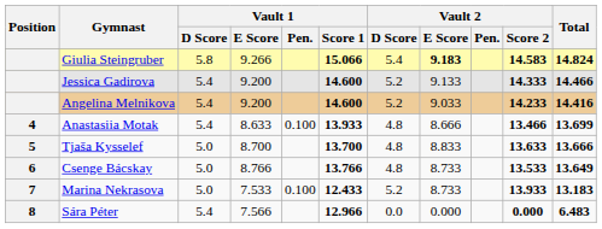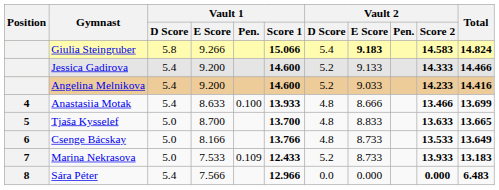 <table style="text-align:center;" class="wikitable sortable">
 <tr>
 <th rowspan="2">Position</th>
 <th rowspan="2">Gymnast</th>
 <th colspan="4">Vault 1</th>
 <th colspan="4">Vault 2</th>
 <th rowspan="2">Total</th>
 </tr>
 <tr>
 <th>D Score</th>
 <th>E Score</th>
 <th>Pen.</th>
 <th>Score 1</th>
 <th>D Score</th>
 <th>E Score</th>
 <th>Pen.</th>
 <th>Score 2</th>
 </tr>
 <tr style="background:#fffcaf;">
 <th scope=row style="text-align:center"></th>
 <td style="text-align:left;"> <a href='#'>Giulia Steingruber</a></td>
 <td>5.8</td>
 <td>9.266</td>
 <td></td>
 <td><strong>15.066</strong></td>
 <td>5.4</td>
 <td><strong>9.183</strong></td>
 <td></td>
 <td><strong>14.583</strong></td>
 <td><strong>14.824</strong></td>
 </tr>
 <tr style="background:#e5e5e5;">
 <th scope=row style="text-align:center"></th>
 <td style="text-align:left;"> <a href='#'>Jessica Gadirova</a></td>
 <td>5.4</td>
 <td>9.200</td>
 <td></td>
 <td><strong>14.600</strong></td>
 <td>5.2</td>
 <td>9.133</td>
 <td></td>
 <td><strong>14.333</strong></td>
 <td><strong>14.466</strong></td>
 </tr>
 <tr style="background:#ec9;">
 <th scope=row style="text-align:center"></th>
 <td style="text-align:left;"> <a href='#'>Angelina Melnikova</a></td>
 <td>5.4</td>
 <td>9.200</td>
 <td></td>
 <td><strong>14.600</strong></td>
 <td>5.2</td>
 <td>9.033</td>
 <td></td>
 <td><strong>14.233</strong></td>
 <td><strong>14.416</strong></td>
 </tr>
 <tr>
 <th scope=row style="text-align:center">4</th>
 <td style="text-align:left;"> <a href='#'>Anastasiia Motak</a></td>
 <td>5.4</td>
 <td>8.633</td>
 <td>0.100</td>
 <td><strong>13.933</strong></td>
 <td>4.8</td>
 <td>8.666</td>
 <td></td>
 <td><strong>13.466</strong></td>
 <td><strong>13.699</strong></td>
 </tr>
 <tr>
 <th scope=row style="text-align:center">5</th>
 <td style="text-align:left;"> <a href='#'>Tjaša Kysselef</a></td>
 <td>5.0</td>
 <td>8.700</td>
 <td></td>
 <td><strong>13.700</strong></td>
 <td>4.8</td>
 <td>8.833</td>
 <td></td>
 <td><strong>13.633</strong></td>
-<td><strong>13.666</strong></td>
+<td><strong>13.665</strong></td>
 </tr>
 <tr>
 <th scope=row style="text-align:center">6</th>
 <td style="text-align:left;"> <a href='#'>Csenge Bácskay</a></td>
 <td>5.0</td>
-<td>8.766</td>
+<td>8.166</td>
 <td></td>
 <td><strong>13.766</strong></td>
 <td>4.8</td>
 <td>8.733</td>
 <td></td>
 <td><strong>13.533</strong></td>
 <td><strong>13.649</strong></td>
 </tr>
 <tr>
 <th scope=row style="text-align:center">7</th>
 <td style="text-align:left;"> <a href='#'>Marina Nekrasova</a></td>
 <td>5.0</td>
 <td>7.533</td>
-<td>0.100</td>
+<td>0.109</td>
 <td><strong>12.433</strong></td>
 <td>5.2</td>
 <td>8.733</td>
 <td></td>
 <td><strong>13.933</strong></td>
 <td><strong>13.183</strong></td>
 </tr>
 <tr>
 <th scope=row style="text-align:center">8</th>
 <td style="text-align:left;"> <a href='#'>Sára Péter</a></td>
 <td>5.4</td>
 <td>7.566</td>
 <td></td>
 <td><strong>12.966</strong></td>
 <td>0.0</td>
 <td>0.000</td>
 <td></td>
 <td><strong>0.000</strong></td>
 <td><strong>6.483</strong></td>
 </tr>
 </table>
